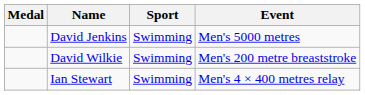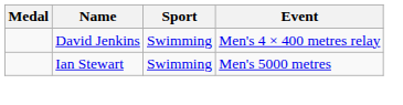 <table class="wikitable sortable">
 <tr>
 <th>Medal</th>
 <th>Name</th>
 <th>Sport</th>
 <th>Event</th>
 </tr>
 <tr>
 <td></td>
 <td><a href='#'>David Jenkins</a></td>
 <td><a href='#'>Swimming</a></td>
-<td><a href='#'>Men's 5000 metres</a></td>
-</tr>
-<tr>
-<td></td>
-<td><a href='#'>David Wilkie</a></td>
-<td><a href='#'>Swimming</a></td>
-<td><a href='#'>Men's 200 metre breaststroke</a></td>
+<td><a href='#'>Men's 4 × 400 metres relay</a></td>
 </tr>
 <tr>
 <td></td>
 <td><a href='#'>Ian Stewart</a></td>
 <td><a href='#'>Swimming</a></td>
-<td><a href='#'>Men's 4 × 400 metres relay</a></td>
+<td><a href='#'>Men's 5000 metres</a></td>
 </tr>
 </table>
